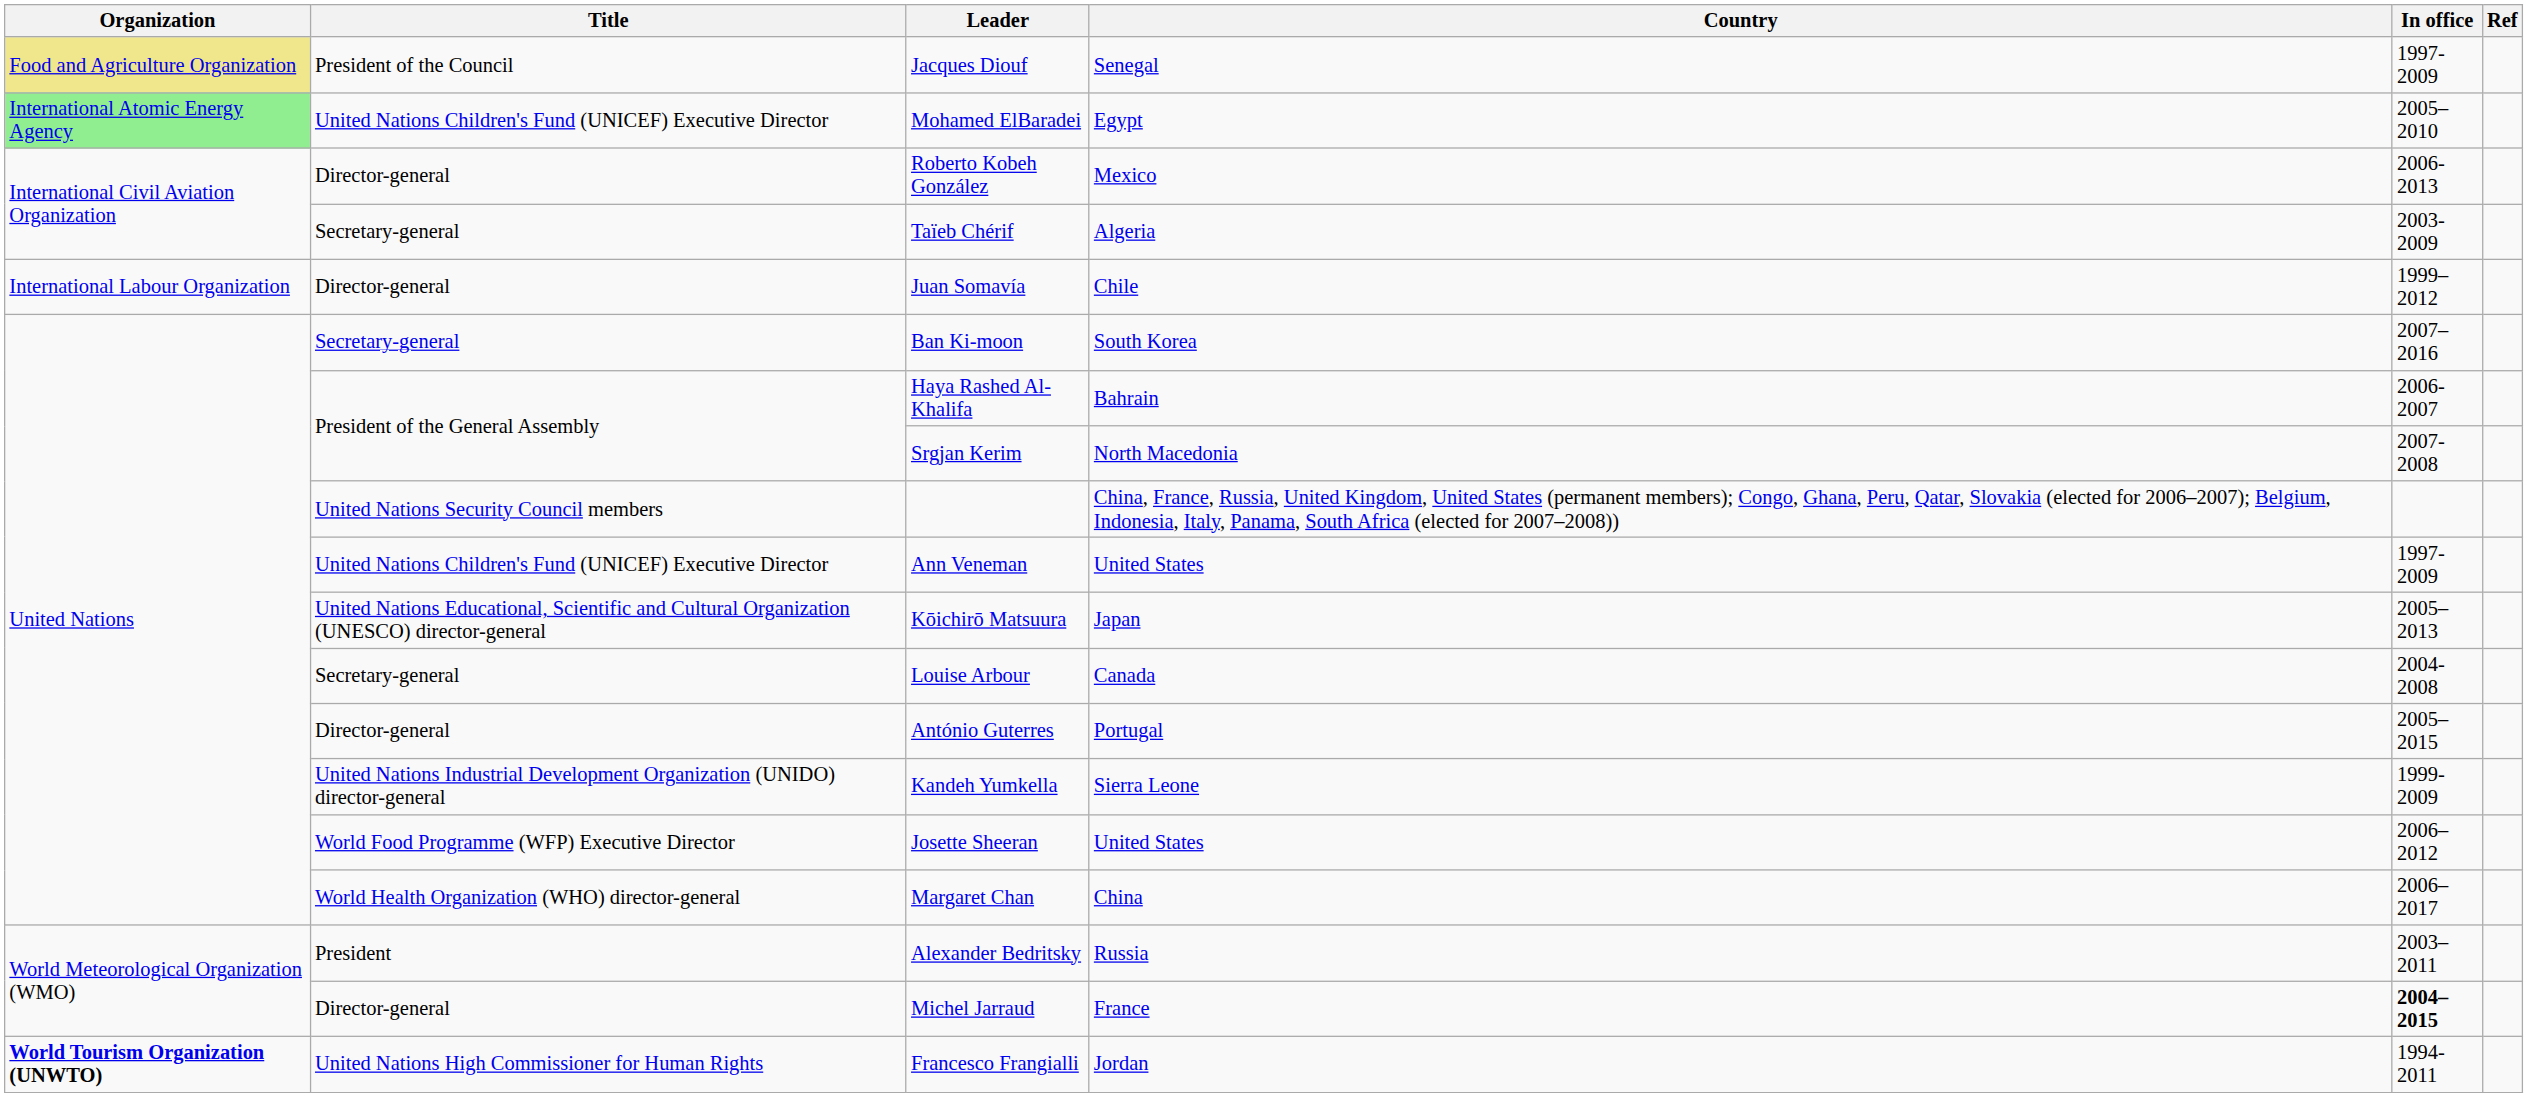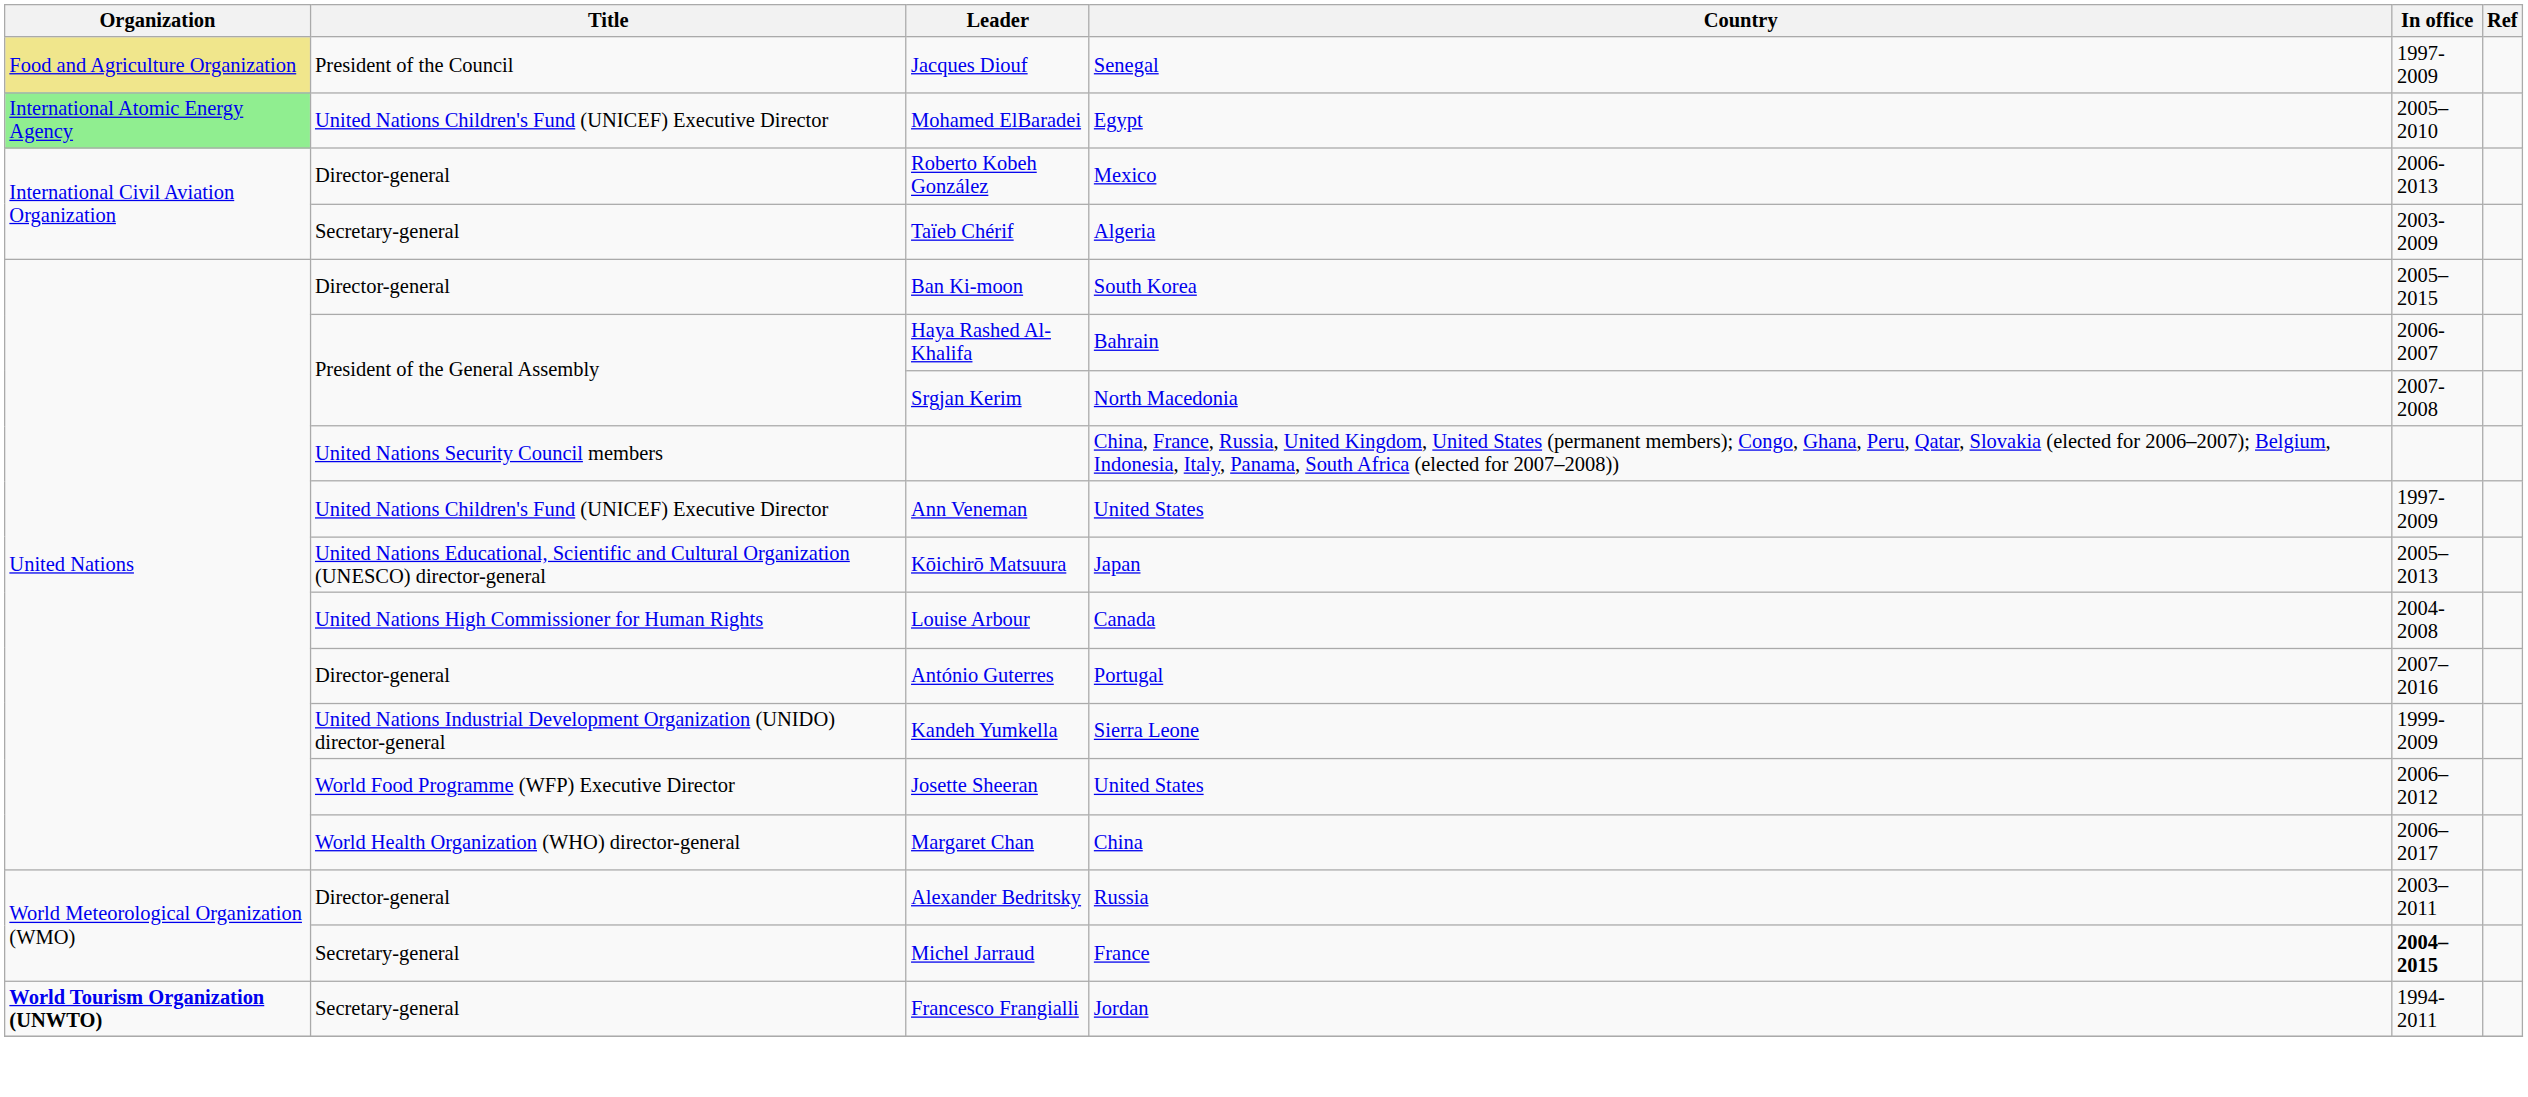 <table class="wikitable unsortable">
 <tr>
 <th>Organization</th>
 <th>Title</th>
 <th>Leader</th>
 <th>Country</th>
 <th>In office</th>
 <th>Ref</th>
 </tr>
 <tr>
 <td style="background: khaki;"><a href='#'>Food and Agriculture Organization</a></td>
 <td>President of the Council</td>
 <td><a href='#'>Jacques Diouf</a></td>
 <td><a href='#'>Senegal</a></td>
 <td>1997-2009</td>
 <td></td>
 </tr>
 <tr>
 <td style="background: lightgreen;"><a href='#'>International Atomic Energy Agency</a></td>
 <td><a href='#'>United Nations Children's Fund</a> (UNICEF) Executive Director</td>
 <td><a href='#'>Mohamed ElBaradei</a></td>
 <td><a href='#'>Egypt</a></td>
 <td>2005–2010</td>
 <td></td>
 </tr>
 <tr>
 <td rowspan="2"><a href='#'>International Civil Aviation Organization</a></td>
 <td>Director-general</td>
 <td><a href='#'>Roberto Kobeh González</a></td>
 <td><a href='#'>Mexico</a></td>
 <td>2006-2013</td>
 <td></td>
 </tr>
 <tr>
 <td>Secretary-general</td>
 <td><a href='#'>Taïeb Chérif</a></td>
 <td><a href='#'>Algeria</a></td>
 <td>2003-2009</td>
 <td></td>
 </tr>
 <tr>
-<td><a href='#'>International Labour Organization</a></td>
+<td rowspan="11"><a href='#'>United Nations</a></td>
 <td>Director-general</td>
-<td><a href='#'>Juan Somavía</a></td>
-<td><a href='#'>Chile</a></td>
-<td>1999–2012</td>
-<td></td>
-</tr>
-<tr>
-<td rowspan="11"><a href='#'>United Nations</a></td>
-<td><a href='#'>Secretary-general</a></td>
 <td><a href='#'>Ban Ki-moon</a></td>
 <td><a href='#'>South Korea</a></td>
-<td>2007–2016</td>
+<td>2005–2015</td>
 <td></td>
 </tr>
 <tr>
 <td rowspan="2">President of the General Assembly</td>
 <td><a href='#'>Haya Rashed Al-Khalifa</a></td>
 <td><a href='#'>Bahrain</a></td>
 <td>2006-2007</td>
 <td></td>
 </tr>
 <tr>
 <td><a href='#'>Srgjan Kerim</a></td>
 <td><a href='#'>North Macedonia</a></td>
 <td>2007-2008</td>
 <td></td>
 </tr>
 <tr>
 <td><a href='#'>United Nations Security Council</a> members</td>
 <td></td>
 <td><a href='#'>China</a>, <a href='#'>France</a>, <a href='#'>Russia</a>, <a href='#'>United Kingdom</a>, <a href='#'>United States</a> (permanent members); <a href='#'>Congo</a>, <a href='#'>Ghana</a>, <a href='#'>Peru</a>, <a href='#'>Qatar</a>, <a href='#'>Slovakia</a> (elected for 2006–2007); <a href='#'>Belgium</a>, <a href='#'>Indonesia</a>, <a href='#'>Italy</a>, <a href='#'>Panama</a>, <a href='#'>South Africa</a> (elected for 2007–2008))</td>
 <td></td>
 <td></td>
 </tr>
 <tr>
 <td><a href='#'>United Nations Children's Fund</a> (UNICEF) Executive Director</td>
 <td><a href='#'>Ann Veneman</a></td>
 <td><a href='#'>United States</a></td>
 <td>1997-2009</td>
 <td></td>
 </tr>
 <tr>
 <td><a href='#'>United Nations Educational, Scientific and Cultural Organization</a> (UNESCO) director-general</td>
 <td><a href='#'>Kōichirō Matsuura</a></td>
 <td><a href='#'>Japan</a></td>
 <td>2005–2013</td>
 <td></td>
 </tr>
 <tr>
-<td>Secretary-general</td>
+<td><a href='#'>United Nations High Commissioner for Human Rights</a></td>
 <td><a href='#'>Louise Arbour</a></td>
 <td><a href='#'>Canada</a></td>
 <td>2004-2008</td>
 <td></td>
 </tr>
 <tr>
 <td>Director-general</td>
 <td><a href='#'>António Guterres</a></td>
 <td><a href='#'>Portugal</a></td>
-<td>2005–2015</td>
+<td>2007–2016</td>
 <td></td>
 </tr>
 <tr>
 <td><a href='#'>United Nations Industrial Development Organization</a> (UNIDO) director-general</td>
 <td><a href='#'>Kandeh Yumkella</a></td>
 <td><a href='#'>Sierra Leone</a></td>
 <td>1999-2009</td>
 <td></td>
 </tr>
 <tr>
 <td><a href='#'>World Food Programme</a> (WFP) Executive Director</td>
 <td><a href='#'>Josette Sheeran</a></td>
 <td><a href='#'>United States</a></td>
 <td>2006–2012</td>
 <td></td>
 </tr>
 <tr>
 <td><a href='#'>World Health Organization</a> (WHO) director-general</td>
 <td><a href='#'>Margaret Chan</a></td>
 <td><a href='#'>China</a></td>
 <td>2006–2017</td>
 <td></td>
 </tr>
 <tr>
 <td rowspan="2"><a href='#'>World Meteorological Organization</a> (WMO)</td>
-<td>President</td>
+<td>Director-general</td>
 <td><a href='#'>Alexander Bedritsky</a></td>
 <td><a href='#'>Russia</a></td>
 <td>2003–2011</td>
 <td></td>
 </tr>
 <tr>
-<td>Director-general</td>
+<td>Secretary-general</td>
 <td><a href='#'>Michel Jarraud</a></td>
 <td><a href='#'>France</a></td>
 <td><strong>2004–2015</strong></td>
 <td></td>
 </tr>
 <tr>
 <td><strong><a href='#'>World Tourism Organization</a> (UNWTO)</strong></td>
-<td><a href='#'>United Nations High Commissioner for Human Rights</a></td>
+<td>Secretary-general</td>
 <td><a href='#'>Francesco Frangialli</a></td>
 <td><a href='#'>Jordan</a></td>
 <td>1994-2011</td>
 <td></td>
 </tr>
 <tr>
 </tr>
 </table>
